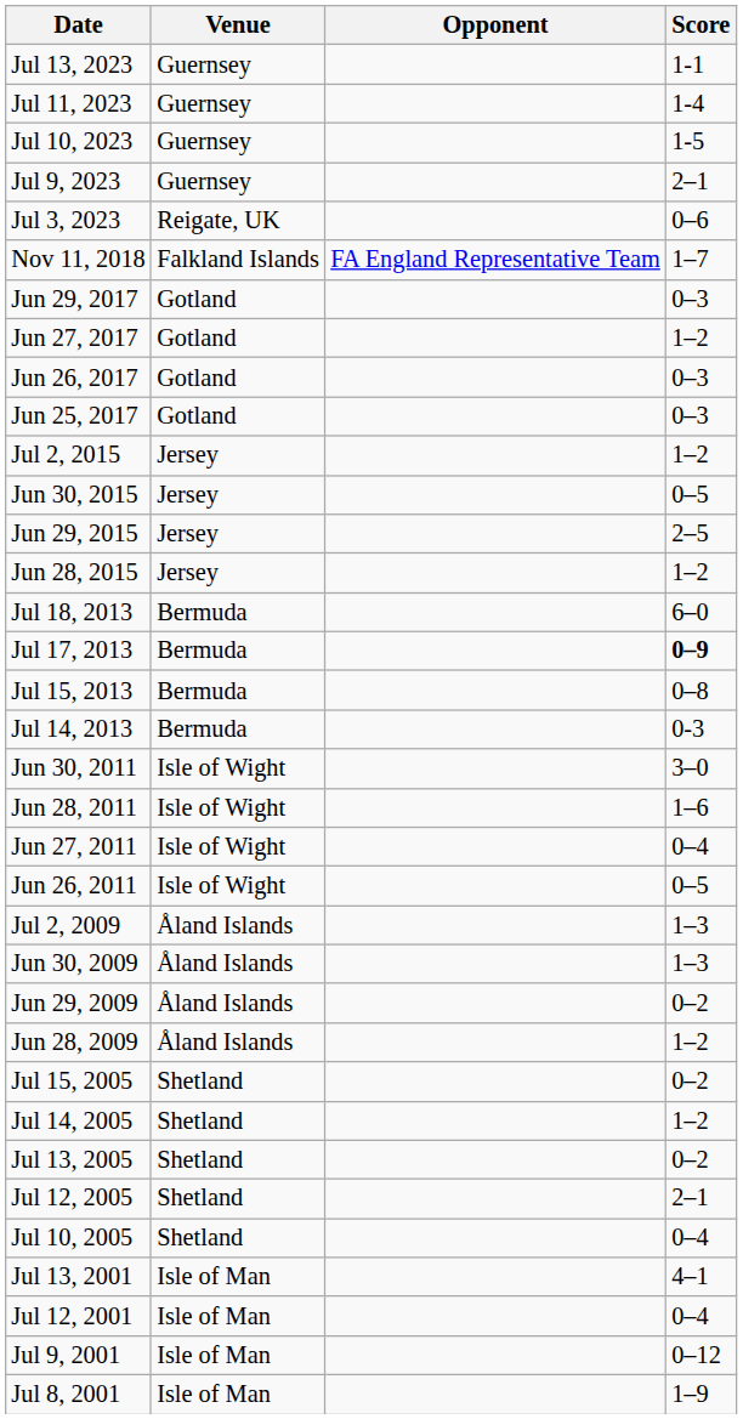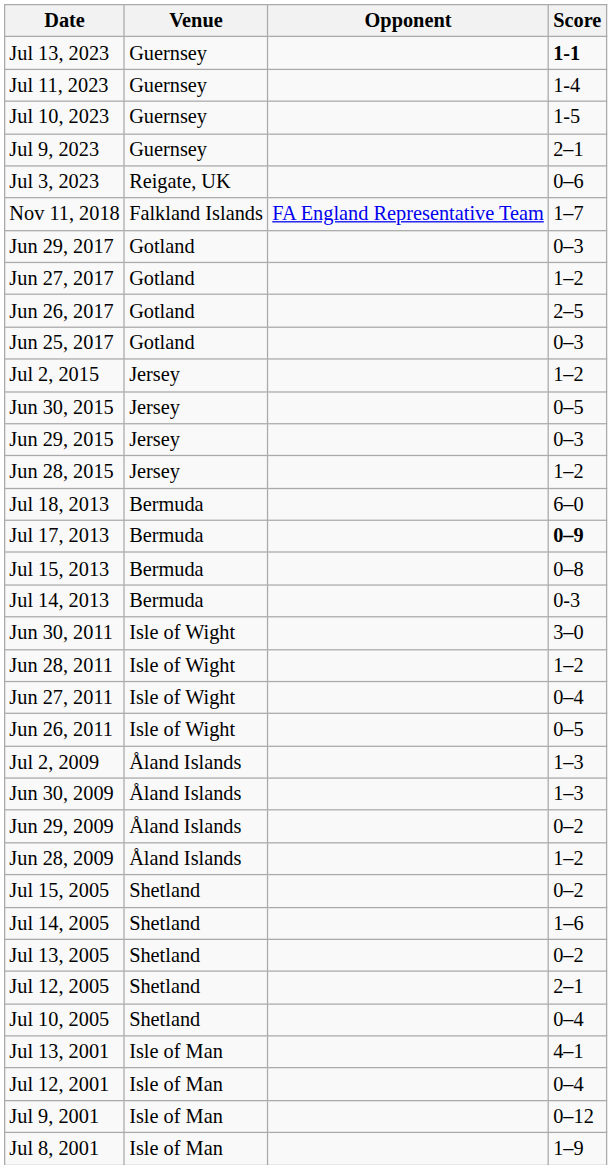 <table class="wikitable sortable collapsible">
 <tr>
 <th>Date</th>
 <th>Venue</th>
 <th>Opponent</th>
 <th>Score</th>
 </tr>
 <tr>
 <td>Jul 13, 2023</td>
 <td>Guernsey</td>
 <td></td>
-<td>1-1</td>
+<td><strong>1-1</strong></td>
 </tr>
 <tr>
 <td>Jul 11, 2023</td>
 <td>Guernsey</td>
 <td></td>
 <td>1-4</td>
 </tr>
 <tr>
 <td>Jul 10, 2023</td>
 <td>Guernsey</td>
 <td></td>
 <td>1-5</td>
 </tr>
 <tr>
 <td>Jul 9, 2023</td>
 <td>Guernsey</td>
 <td></td>
 <td>2–1</td>
 </tr>
 <tr>
 <td>Jul 3, 2023</td>
 <td>Reigate, UK</td>
 <td></td>
 <td>0–6</td>
 </tr>
 <tr>
 <td>Nov 11, 2018</td>
 <td>Falkland Islands</td>
 <td> <a href='#'>FA England Representative Team</a></td>
 <td>1–7</td>
 </tr>
 <tr>
 <td>Jun 29, 2017</td>
 <td>Gotland</td>
 <td></td>
 <td>0–3</td>
 </tr>
 <tr>
 <td>Jun 27, 2017</td>
 <td>Gotland</td>
 <td></td>
 <td>1–2</td>
 </tr>
 <tr>
 <td>Jun 26, 2017</td>
 <td>Gotland</td>
 <td></td>
-<td>0–3</td>
+<td>2–5</td>
 </tr>
 <tr>
 <td>Jun 25, 2017</td>
 <td>Gotland</td>
 <td></td>
 <td>0–3</td>
 </tr>
 <tr>
 <td>Jul 2, 2015</td>
 <td>Jersey</td>
 <td></td>
 <td>1–2</td>
 </tr>
 <tr>
 <td>Jun 30, 2015</td>
 <td>Jersey</td>
 <td></td>
 <td>0–5</td>
 </tr>
 <tr>
 <td>Jun 29, 2015</td>
 <td>Jersey</td>
 <td></td>
-<td>2–5</td>
+<td>0–3</td>
 </tr>
 <tr>
 <td>Jun 28, 2015</td>
 <td>Jersey</td>
 <td></td>
 <td>1–2</td>
 </tr>
 <tr>
 <td>Jul 18, 2013</td>
 <td>Bermuda</td>
 <td></td>
 <td>6–0</td>
 </tr>
 <tr>
 <td>Jul 17, 2013</td>
 <td>Bermuda</td>
 <td></td>
 <td><strong>0–9</strong></td>
 </tr>
 <tr>
 <td>Jul 15, 2013</td>
 <td>Bermuda</td>
 <td></td>
 <td>0–8</td>
 </tr>
 <tr>
 <td>Jul 14, 2013</td>
 <td>Bermuda</td>
 <td></td>
 <td>0-3</td>
 </tr>
 <tr>
 <td>Jun 30, 2011</td>
 <td>Isle of Wight</td>
 <td></td>
 <td>3–0</td>
 </tr>
 <tr>
 <td>Jun 28, 2011</td>
 <td>Isle of Wight</td>
 <td></td>
-<td>1–6</td>
+<td>1–2</td>
 </tr>
 <tr>
 <td>Jun 27, 2011</td>
 <td>Isle of Wight</td>
 <td></td>
 <td>0–4</td>
 </tr>
 <tr>
 <td>Jun 26, 2011</td>
 <td>Isle of Wight</td>
 <td></td>
 <td>0–5</td>
 </tr>
 <tr>
 <td>Jul 2, 2009</td>
 <td>Åland Islands</td>
 <td></td>
 <td>1–3</td>
 </tr>
 <tr>
 <td>Jun 30, 2009</td>
 <td>Åland Islands</td>
 <td></td>
 <td>1–3</td>
 </tr>
 <tr>
 <td>Jun 29, 2009</td>
 <td>Åland Islands</td>
 <td></td>
 <td>0–2</td>
 </tr>
 <tr>
 <td>Jun 28, 2009</td>
 <td>Åland Islands</td>
 <td></td>
 <td>1–2</td>
 </tr>
 <tr>
 <td>Jul 15, 2005</td>
 <td>Shetland</td>
 <td></td>
 <td>0–2</td>
 </tr>
 <tr>
 <td>Jul 14, 2005</td>
 <td>Shetland</td>
 <td></td>
-<td>1–2</td>
+<td>1–6</td>
 </tr>
 <tr>
 <td>Jul 13, 2005</td>
 <td>Shetland</td>
 <td></td>
 <td>0–2</td>
 </tr>
 <tr>
 <td>Jul 12, 2005</td>
 <td>Shetland</td>
 <td></td>
 <td>2–1</td>
 </tr>
 <tr>
 <td>Jul 10, 2005</td>
 <td>Shetland</td>
 <td></td>
 <td>0–4</td>
 </tr>
 <tr>
 <td>Jul 13, 2001</td>
 <td>Isle of Man</td>
 <td></td>
 <td>4–1</td>
 </tr>
 <tr>
 <td>Jul 12, 2001</td>
 <td>Isle of Man</td>
 <td></td>
 <td>0–4</td>
 </tr>
 <tr>
 <td>Jul 9, 2001</td>
 <td>Isle of Man</td>
 <td></td>
 <td>0–12</td>
 </tr>
 <tr>
 <td>Jul 8, 2001</td>
 <td>Isle of Man</td>
 <td></td>
 <td>1–9</td>
 </tr>
 </table>
